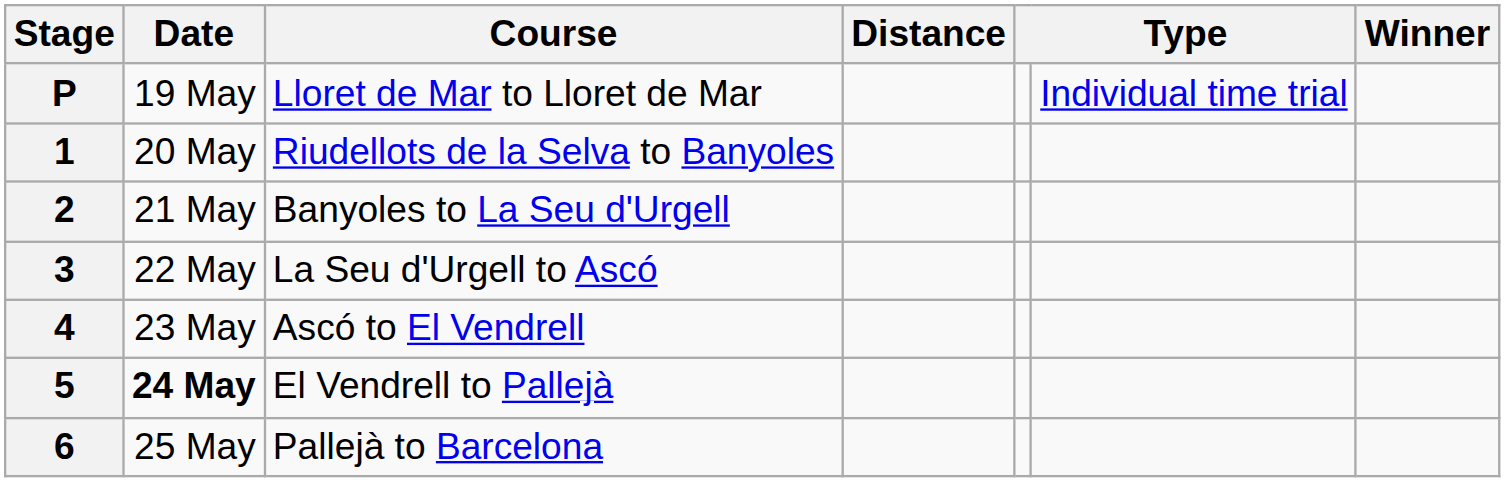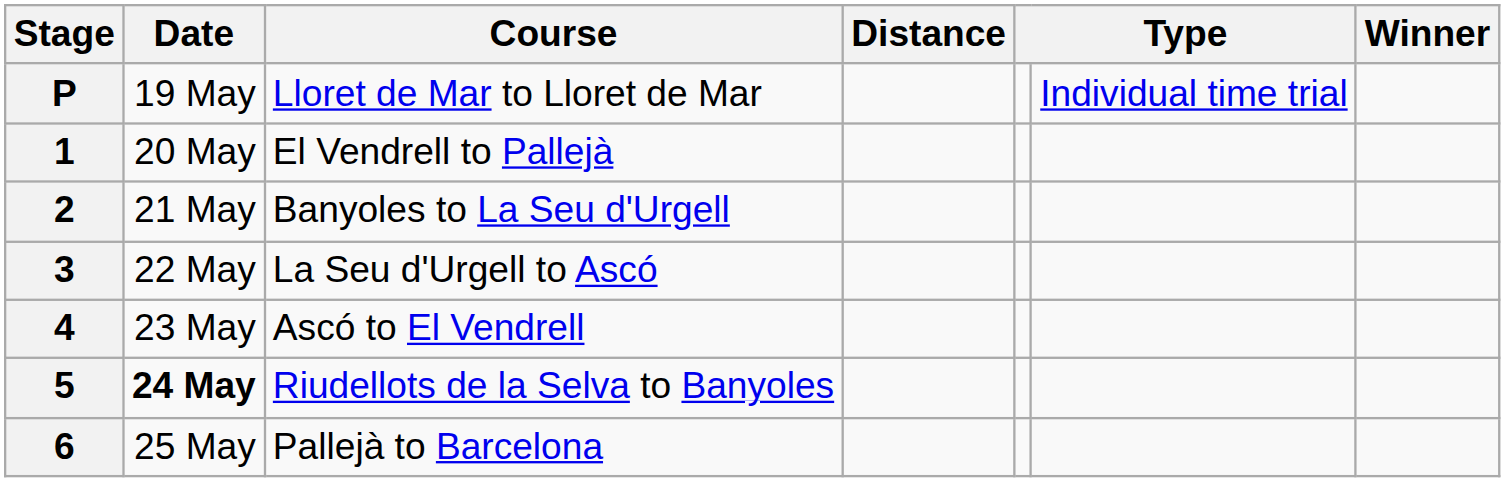 <table class="wikitable">
 <tr>
 <th scope="col">Stage</th>
 <th scope="col">Date</th>
 <th scope="col">Course</th>
 <th scope="col">Distance</th>
 <th scope="col" colspan="2">Type</th>
 <th scope="col">Winner</th>
 </tr>
 <tr>
 <th scope="row">P</th>
 <td style="text-align:right;">19 May</td>
 <td><a href='#'>Lloret de Mar</a> to Lloret de Mar</td>
 <td></td>
 <td></td>
 <td><a href='#'>Individual time trial</a></td>
 <td></td>
 </tr>
 <tr>
 <th scope="row">1</th>
 <td style="text-align:right;">20 May</td>
-<td><a href='#'>Riudellots de la Selva</a> to <a href='#'>Banyoles</a></td>
+<td>El Vendrell to <a href='#'>Pallejà</a></td>
 <td></td>
 <td></td>
 <td></td>
 <td></td>
 </tr>
 <tr>
 <th scope="row">2</th>
 <td style="text-align:right;">21 May</td>
 <td>Banyoles to <a href='#'>La Seu d'Urgell</a></td>
 <td></td>
 <td></td>
 <td></td>
 <td></td>
 </tr>
 <tr>
 <th scope="row">3</th>
 <td style="text-align:right;">22 May</td>
 <td>La Seu d'Urgell to <a href='#'>Ascó</a></td>
 <td></td>
 <td></td>
 <td></td>
 <td></td>
 </tr>
 <tr>
 <th scope="row">4</th>
 <td style="text-align:right;">23 May</td>
 <td>Ascó to <a href='#'>El Vendrell</a></td>
 <td></td>
 <td></td>
 <td></td>
 <td></td>
 </tr>
 <tr>
 <th scope="row">5</th>
 <td style="text-align:right;"><strong>24 May</strong></td>
-<td>El Vendrell to <a href='#'>Pallejà</a></td>
+<td><a href='#'>Riudellots de la Selva</a> to <a href='#'>Banyoles</a></td>
 <td></td>
 <td></td>
 <td></td>
 <td></td>
 </tr>
 <tr>
 <th scope="row">6</th>
 <td style="text-align:right;">25 May</td>
 <td>Pallejà to <a href='#'>Barcelona</a></td>
 <td></td>
 <td></td>
 <td></td>
 <td></td>
 </tr>
 </table>
